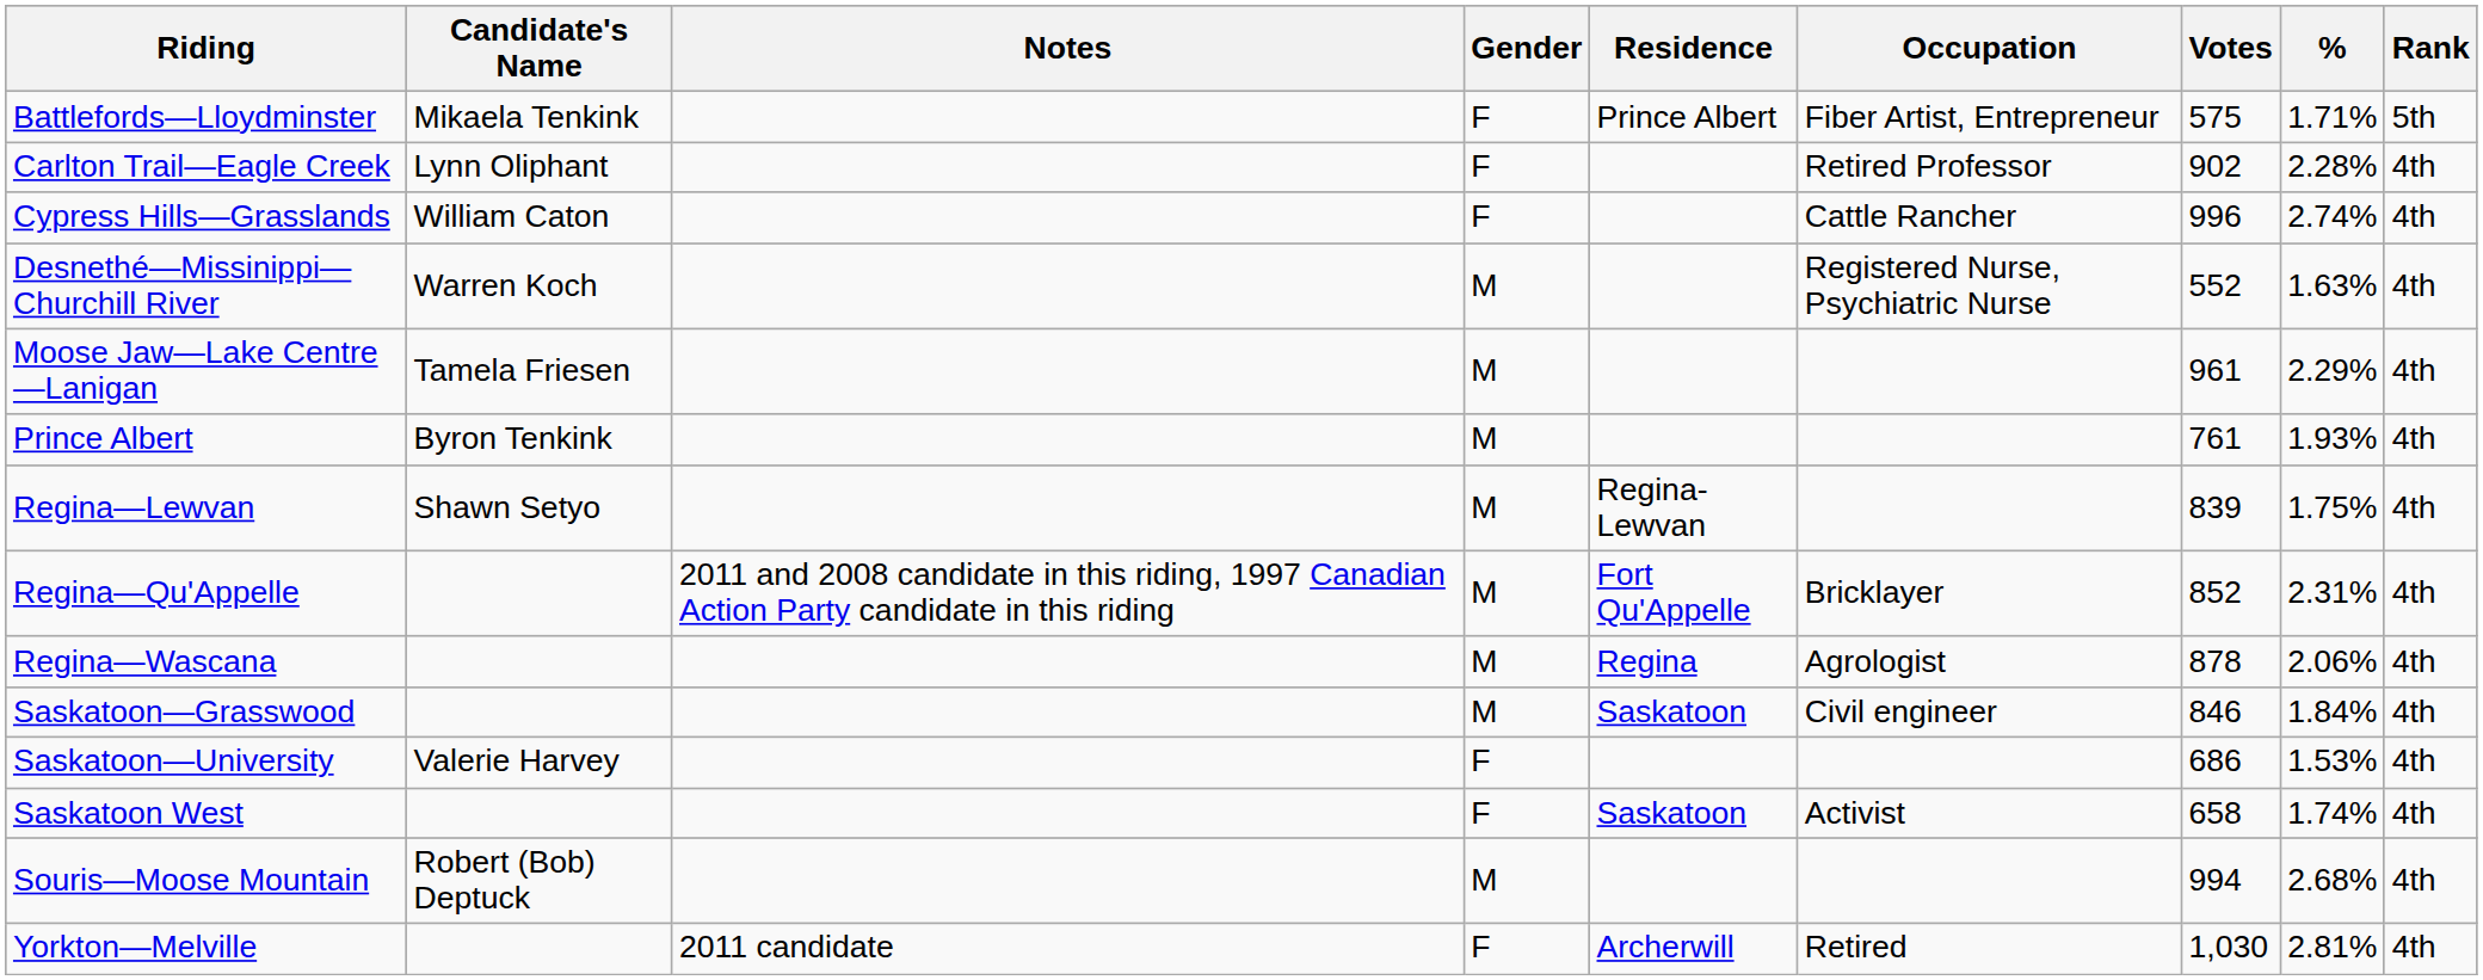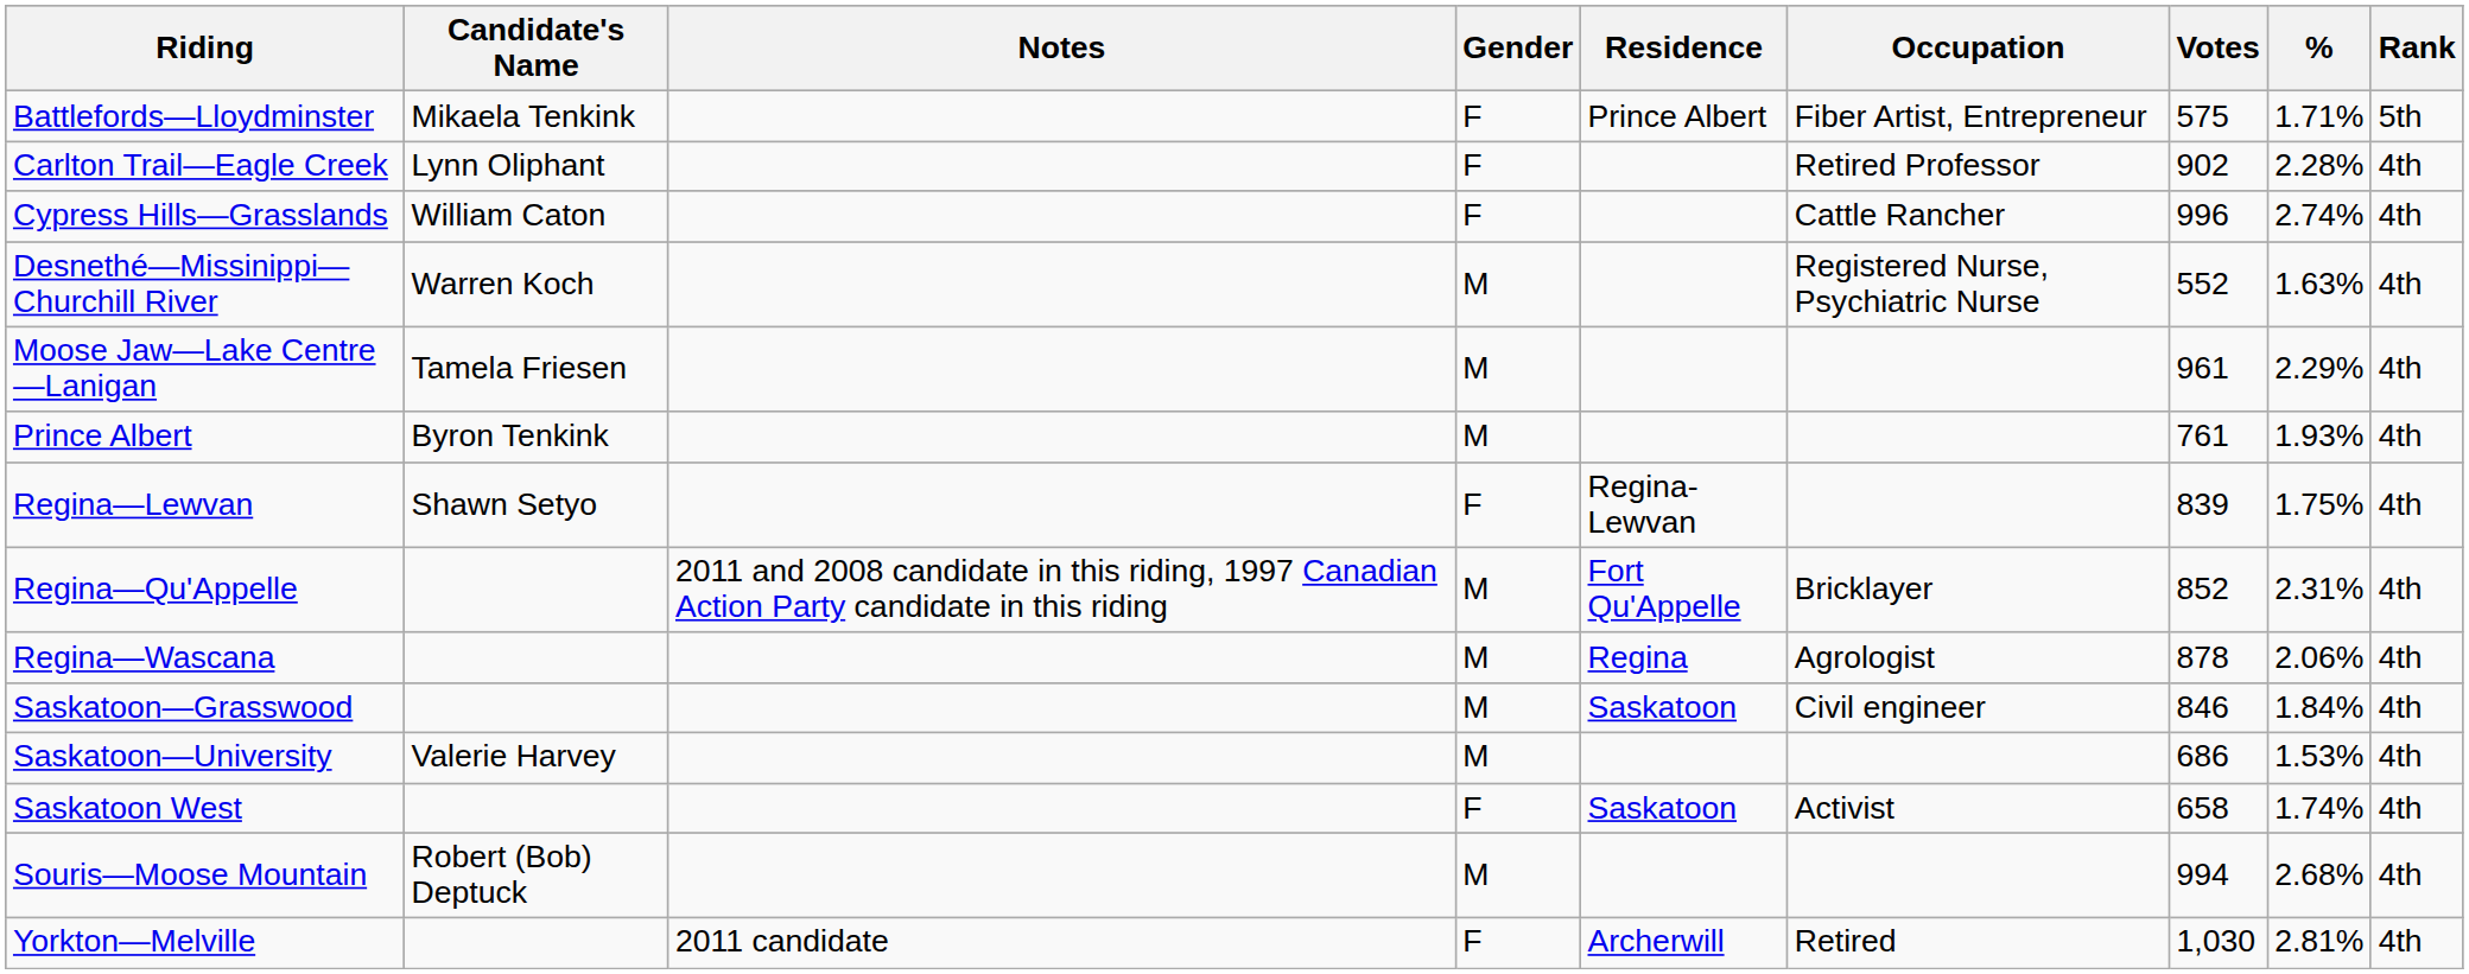 <table class="wikitable sortable">
 <tr>
 <th>Riding<br></th>
 <th>Candidate's Name</th>
 <th>Notes</th>
 <th>Gender</th>
 <th>Residence</th>
 <th>Occupation</th>
 <th>Votes</th>
 <th>%</th>
 <th>Rank</th>
 </tr>
 <tr>
 <td><a href='#'>Battlefords—Lloydminster</a></td>
 <td>Mikaela Tenkink</td>
 <td></td>
 <td>F</td>
 <td>Prince Albert</td>
 <td>Fiber Artist, Entrepreneur</td>
 <td>575</td>
 <td>1.71%</td>
 <td>5th</td>
 </tr>
 <tr>
 <td><a href='#'>Carlton Trail—Eagle Creek</a></td>
 <td>Lynn Oliphant</td>
 <td></td>
 <td>F</td>
 <td></td>
 <td>Retired Professor</td>
 <td>902</td>
 <td>2.28%</td>
 <td>4th</td>
 </tr>
 <tr>
 <td><a href='#'>Cypress Hills—Grasslands</a></td>
 <td>William Caton</td>
 <td></td>
 <td>F</td>
 <td></td>
 <td>Cattle Rancher</td>
 <td>996</td>
 <td>2.74%</td>
 <td>4th</td>
 </tr>
 <tr>
 <td><a href='#'>Desnethé—Missinippi—Churchill River</a></td>
 <td>Warren Koch</td>
 <td></td>
 <td>M</td>
 <td></td>
 <td>Registered Nurse, Psychiatric Nurse</td>
 <td>552</td>
 <td>1.63%</td>
 <td>4th</td>
 </tr>
 <tr>
 <td><a href='#'>Moose Jaw—Lake Centre—Lanigan</a></td>
 <td>Tamela Friesen</td>
 <td></td>
 <td>M</td>
 <td></td>
 <td></td>
 <td>961</td>
 <td>2.29%</td>
 <td>4th</td>
 </tr>
 <tr>
 <td><a href='#'>Prince Albert</a></td>
 <td>Byron Tenkink</td>
 <td></td>
 <td>M</td>
 <td></td>
 <td></td>
 <td>761</td>
 <td>1.93%</td>
 <td>4th</td>
 </tr>
 <tr>
 <td><a href='#'>Regina—Lewvan</a></td>
 <td>Shawn Setyo</td>
 <td></td>
-<td>M</td>
+<td>F</td>
 <td>Regina-Lewvan</td>
 <td></td>
 <td>839</td>
 <td>1.75%</td>
 <td>4th</td>
 </tr>
 <tr>
 <td><a href='#'>Regina—Qu'Appelle</a></td>
 <td></td>
 <td>2011 and 2008 candidate in this riding, 1997 <a href='#'>Canadian Action Party</a> candidate in this riding</td>
 <td>M</td>
 <td><a href='#'>Fort Qu'Appelle</a></td>
 <td>Bricklayer</td>
 <td>852</td>
 <td>2.31%</td>
 <td>4th</td>
 </tr>
 <tr>
 <td><a href='#'>Regina—Wascana</a></td>
 <td></td>
 <td></td>
 <td>M</td>
 <td><a href='#'>Regina</a></td>
 <td>Agrologist</td>
 <td>878</td>
 <td>2.06%</td>
 <td>4th</td>
 </tr>
 <tr>
 <td><a href='#'>Saskatoon—Grasswood</a></td>
 <td></td>
 <td></td>
 <td>M</td>
 <td><a href='#'>Saskatoon</a></td>
 <td>Civil engineer</td>
 <td>846</td>
 <td>1.84%</td>
 <td>4th</td>
 </tr>
 <tr>
 <td><a href='#'>Saskatoon—University</a></td>
 <td>Valerie Harvey</td>
 <td></td>
-<td>F</td>
+<td>M</td>
 <td></td>
 <td></td>
 <td>686</td>
 <td>1.53%</td>
 <td>4th</td>
 </tr>
 <tr>
 <td><a href='#'>Saskatoon West</a></td>
 <td></td>
 <td></td>
 <td>F</td>
 <td><a href='#'>Saskatoon</a></td>
 <td>Activist</td>
 <td>658</td>
 <td>1.74%</td>
 <td>4th</td>
 </tr>
 <tr>
 <td><a href='#'>Souris—Moose Mountain</a></td>
 <td>Robert (Bob) Deptuck</td>
 <td></td>
 <td>M</td>
 <td></td>
 <td></td>
 <td>994</td>
 <td>2.68%</td>
 <td>4th</td>
 </tr>
 <tr>
 <td><a href='#'>Yorkton—Melville</a></td>
 <td></td>
 <td>2011 candidate</td>
 <td>F</td>
 <td><a href='#'>Archerwill</a></td>
 <td>Retired</td>
 <td>1,030</td>
 <td>2.81%</td>
 <td>4th</td>
 </tr>
 </table>
